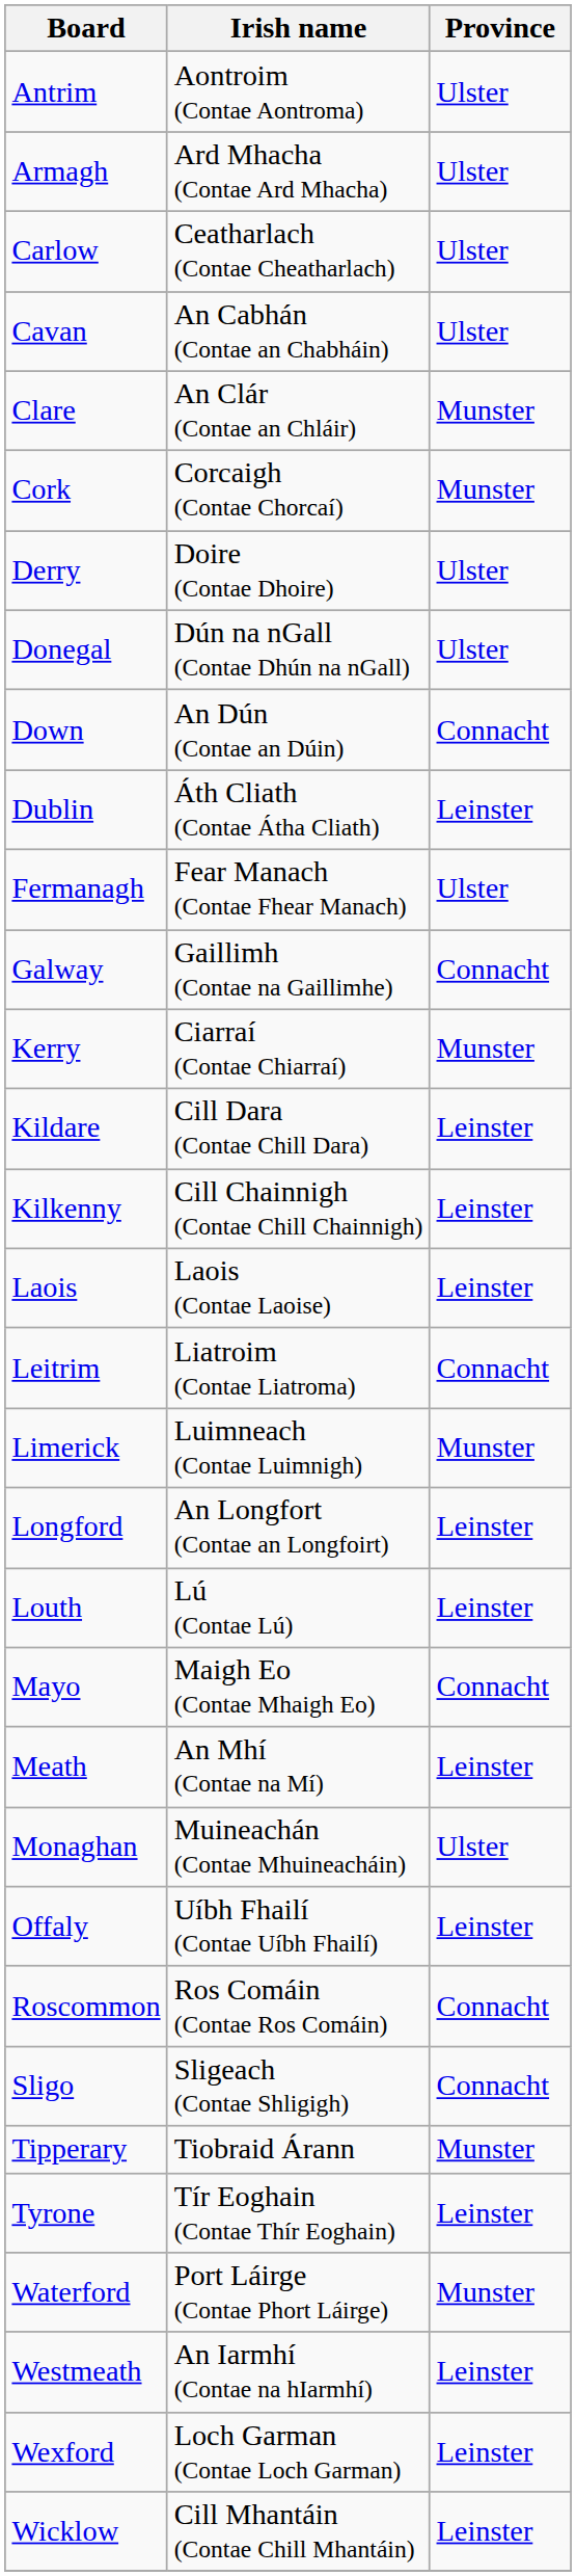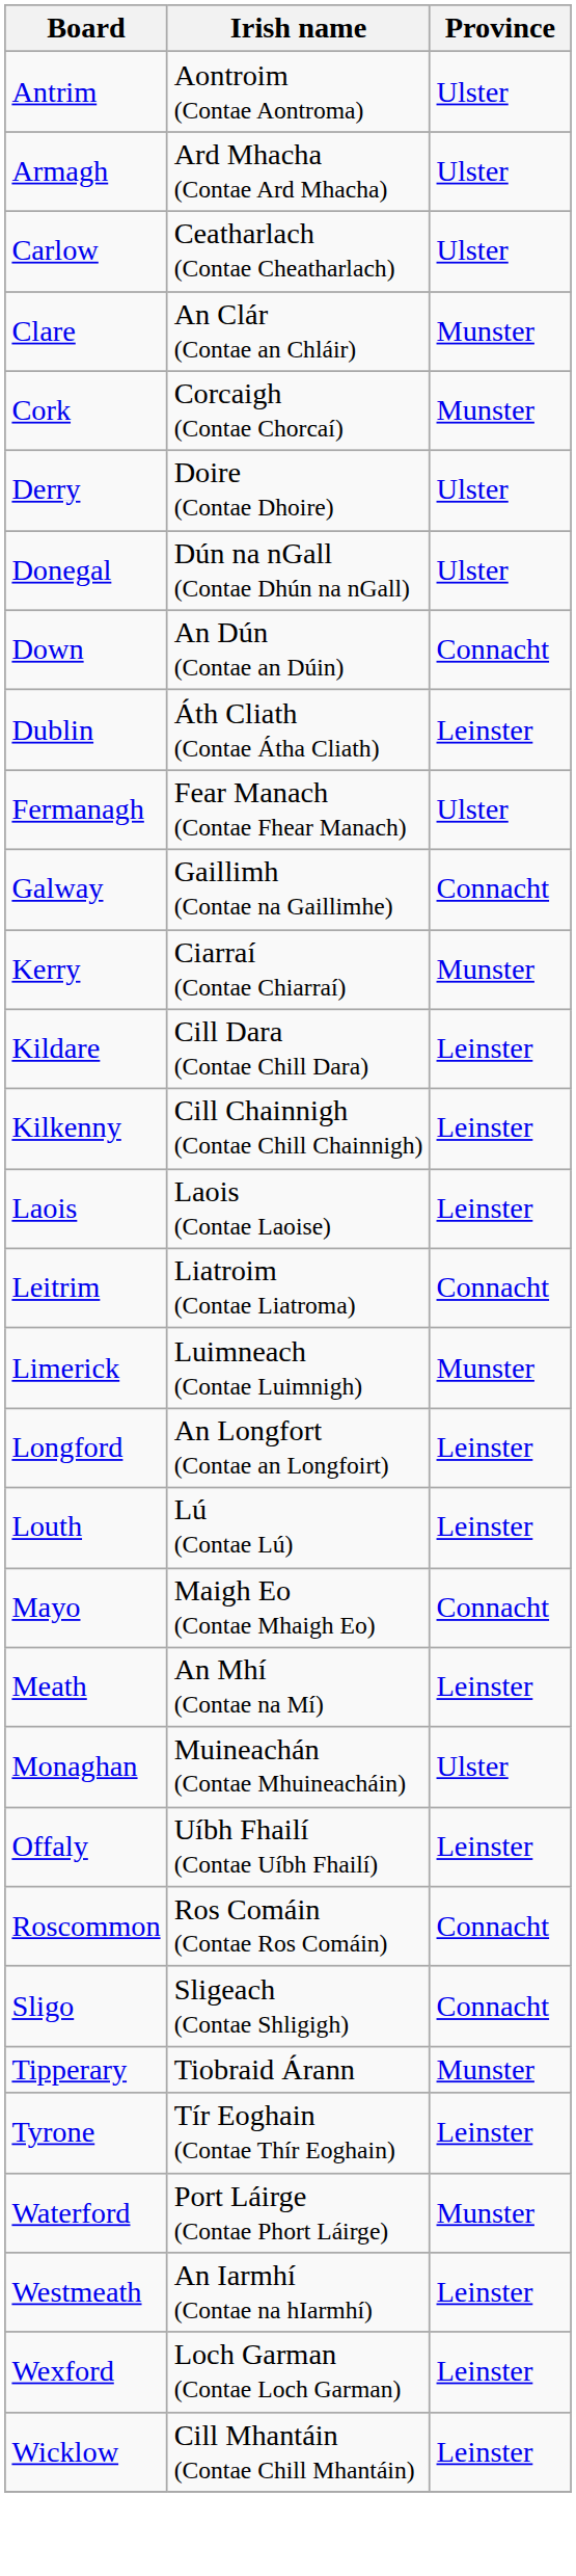 <table class="wikitable">
 <tr>
 <th>Board</th>
 <th>Irish name</th>
 <th>Province</th>
 </tr>
 <tr>
 <td><a href='#'>Antrim</a></td>
 <td>Aontroim<br><small>(Contae Aontroma)</small></td>
 <td><a href='#'>Ulster</a></td>
 </tr>
 <tr>
 <td><a href='#'>Armagh</a></td>
 <td>Ard Mhacha<br><small>(Contae Ard Mhacha)</small></td>
 <td><a href='#'>Ulster</a></td>
 </tr>
 <tr>
 <td><a href='#'>Carlow</a></td>
 <td>Ceatharlach<br><small>(Contae Cheatharlach)</small></td>
-<td><a href='#'>Ulster</a></td>
-</tr>
-<tr>
-<td><a href='#'>Cavan</a></td>
-<td>An Cabhán<br><small>(Contae an Chabháin)</small></td>
 <td><a href='#'>Ulster</a></td>
 </tr>
 <tr>
 <td><a href='#'>Clare</a></td>
 <td>An Clár<br><small>(Contae an Chláir)</small></td>
 <td><a href='#'>Munster</a></td>
 </tr>
 <tr>
 <td><a href='#'>Cork</a></td>
 <td>Corcaigh<br><small>(Contae Chorcaí)</small></td>
 <td><a href='#'>Munster</a></td>
 </tr>
 <tr>
 <td><a href='#'>Derry</a></td>
 <td>Doire<br><small>(Contae Dhoire)</small></td>
 <td><a href='#'>Ulster</a></td>
 </tr>
 <tr>
 <td><a href='#'>Donegal</a></td>
 <td>Dún na nGall<br><small>(Contae Dhún na nGall)</small></td>
 <td><a href='#'>Ulster</a></td>
 </tr>
 <tr>
 <td><a href='#'>Down</a></td>
 <td>An Dún<br><small>(Contae an Dúin)</small></td>
 <td><a href='#'>Connacht</a></td>
 </tr>
 <tr>
 <td><a href='#'>Dublin</a></td>
 <td>Áth Cliath<br><small>(Contae Átha Cliath)</small></td>
 <td><a href='#'>Leinster</a></td>
 </tr>
 <tr>
 <td><a href='#'>Fermanagh</a></td>
 <td>Fear Manach<br><small>(Contae Fhear Manach)</small></td>
 <td><a href='#'>Ulster</a></td>
 </tr>
 <tr>
 <td><a href='#'>Galway</a></td>
 <td>Gaillimh<br><small>(Contae na Gaillimhe)</small></td>
 <td><a href='#'>Connacht</a>  </td>
 </tr>
 <tr>
 <td><a href='#'>Kerry</a></td>
 <td>Ciarraí<br><small>(Contae Chiarraí)</small></td>
 <td><a href='#'>Munster</a></td>
 </tr>
 <tr>
 <td><a href='#'>Kildare</a></td>
 <td>Cill Dara<br><small>(Contae Chill Dara)</small></td>
 <td><a href='#'>Leinster</a></td>
 </tr>
 <tr>
 <td><a href='#'>Kilkenny</a></td>
 <td>Cill Chainnigh<br><small>(Contae Chill Chainnigh)</small></td>
 <td><a href='#'>Leinster</a></td>
 </tr>
 <tr>
 <td><a href='#'>Laois</a></td>
 <td>Laois<br><small>(Contae Laoise)</small></td>
 <td><a href='#'>Leinster</a></td>
 </tr>
 <tr>
 <td><a href='#'>Leitrim</a></td>
 <td>Liatroim<br><small>(Contae Liatroma)</small></td>
 <td><a href='#'>Connacht</a></td>
 </tr>
 <tr>
 <td><a href='#'>Limerick</a></td>
 <td>Luimneach<br><small>(Contae Luimnigh)</small></td>
 <td><a href='#'>Munster</a></td>
 </tr>
 <tr>
 <td><a href='#'>Longford</a></td>
 <td>An Longfort<br><small>(Contae an Longfoirt)</small></td>
 <td><a href='#'>Leinster</a></td>
 </tr>
 <tr>
 <td><a href='#'>Louth</a></td>
 <td>Lú<br><small>(Contae Lú)</small></td>
 <td><a href='#'>Leinster</a></td>
 </tr>
 <tr>
 <td><a href='#'>Mayo</a></td>
 <td>Maigh Eo<br><small>(Contae Mhaigh Eo)</small></td>
 <td><a href='#'>Connacht</a></td>
 </tr>
 <tr>
 <td><a href='#'>Meath</a></td>
 <td>An Mhí<br><small>(Contae na Mí)</small></td>
 <td><a href='#'>Leinster</a></td>
 </tr>
 <tr>
 <td><a href='#'>Monaghan</a></td>
 <td>Muineachán<br><small>(Contae Mhuineacháin)</small></td>
 <td><a href='#'>Ulster</a></td>
 </tr>
 <tr>
 <td><a href='#'>Offaly</a></td>
 <td>Uíbh Fhailí<br><small>(Contae Uíbh Fhailí)</small></td>
 <td><a href='#'>Leinster</a></td>
 </tr>
 <tr>
 <td><a href='#'>Roscommon</a></td>
 <td>Ros Comáin<br><small>(Contae Ros Comáin)</small></td>
 <td><a href='#'>Connacht</a></td>
 </tr>
 <tr>
 <td><a href='#'>Sligo</a></td>
 <td>Sligeach<br><small>(Contae Shligigh)</small></td>
 <td><a href='#'>Connacht</a></td>
 </tr>
 <tr>
 <td><a href='#'>Tipperary</a></td>
 <td>Tiobraid Árann<br><small></small></td>
 <td><a href='#'>Munster</a></td>
 </tr>
 <tr>
 <td><a href='#'>Tyrone</a></td>
 <td>Tír Eoghain<br><small>(Contae Thír Eoghain)</small></td>
 <td><a href='#'>Leinster</a></td>
 </tr>
 <tr>
 <td><a href='#'>Waterford</a></td>
 <td>Port Láirge<br><small>(Contae Phort Láirge)</small></td>
 <td><a href='#'>Munster</a></td>
 </tr>
 <tr>
 <td><a href='#'>Westmeath</a></td>
 <td>An Iarmhí<br><small>(Contae na hIarmhí)</small></td>
 <td><a href='#'>Leinster</a></td>
 </tr>
 <tr>
 <td><a href='#'>Wexford</a></td>
 <td>Loch Garman<br><small>(Contae Loch Garman)</small></td>
 <td><a href='#'>Leinster</a></td>
 </tr>
 <tr>
 <td><a href='#'>Wicklow</a></td>
 <td>Cill Mhantáin<br><small>(Contae Chill Mhantáin)</small></td>
 <td><a href='#'>Leinster</a></td>
 </tr>
 <tr>
 </tr>
 </table>
